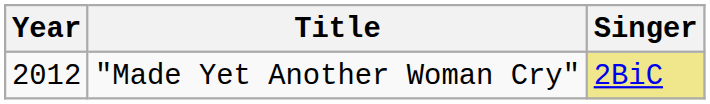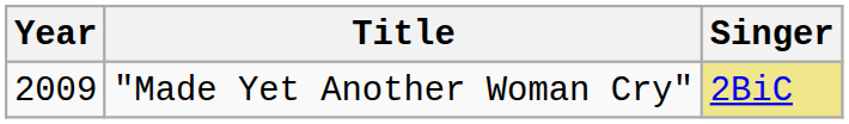 <table class="wikitable sortable">
 <tr>
 <th scope="col">Year</th>
 <th scope="col">Title</th>
 <th scope="col">Singer</th>
 </tr>
 <tr>
-<td>2012</td>
+<td>2009</td>
 <td>"Made Yet Another Woman Cry"</td>
 <td style="background: khaki;"><a href='#'>2BiC</a></td>
 </tr>
 </table>
